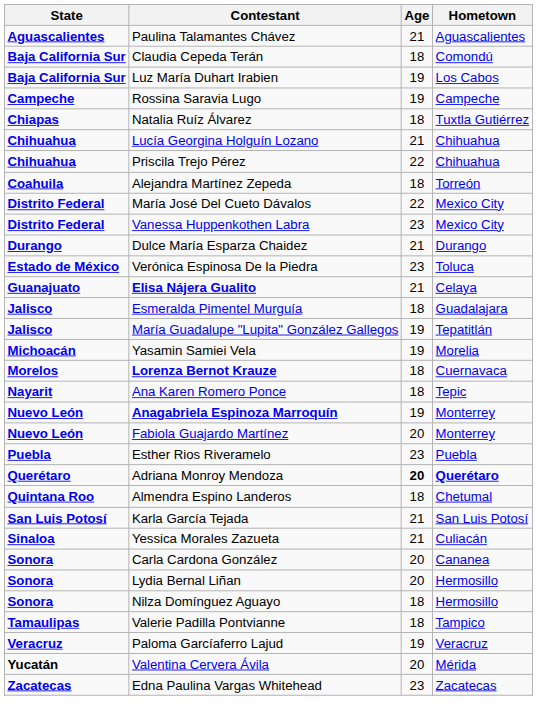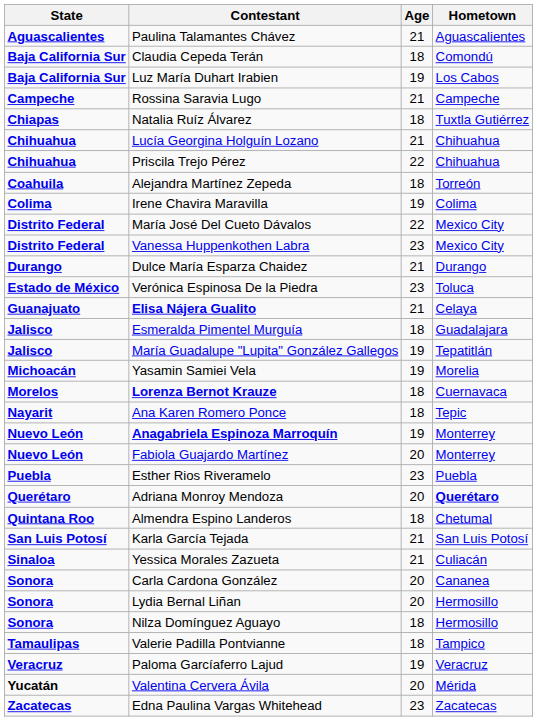 <table class="wikitable sortable" style="font-size:95%;">
 <tr>
 <th>State</th>
 <th>Contestant</th>
 <th>Age</th>
 <th>Hometown</th>
 </tr>
 <tr>
 <td><strong> <a href='#'>Aguascalientes</a></strong></td>
 <td>Paulina Talamantes Chávez</td>
 <td align="center">21</td>
 <td><a href='#'>Aguascalientes</a></td>
 </tr>
 <tr>
 <td><strong> <a href='#'>Baja California Sur</a></strong></td>
 <td>Claudia Cepeda Terán</td>
 <td align="center">18</td>
 <td><a href='#'>Comondú</a></td>
 </tr>
 <tr>
 <td><strong> <a href='#'>Baja California Sur</a></strong></td>
 <td>Luz María Duhart Irabien</td>
 <td align="center">19</td>
 <td><a href='#'>Los Cabos</a></td>
 </tr>
 <tr>
 <td><strong> <a href='#'>Campeche</a></strong></td>
 <td>Rossina Saravia Lugo</td>
-<td align="center">19</td>
+<td align="center">21</td>
 <td><a href='#'>Campeche</a></td>
 </tr>
 <tr>
 <td><strong> <a href='#'>Chiapas</a></strong></td>
 <td>Natalia Ruíz Álvarez</td>
 <td align="center">18</td>
 <td><a href='#'>Tuxtla Gutiérrez</a></td>
 </tr>
 <tr>
 <td><strong> <a href='#'>Chihuahua</a></strong></td>
 <td><a href='#'>Lucía Georgina Holguín Lozano</a></td>
 <td align="center">21</td>
 <td><a href='#'>Chihuahua</a></td>
 </tr>
 <tr>
 <td><strong> <a href='#'>Chihuahua</a></strong></td>
 <td>Priscila Trejo Pérez</td>
 <td align="center">22</td>
 <td><a href='#'>Chihuahua</a></td>
 </tr>
 <tr>
 <td><strong> <a href='#'>Coahuila</a></strong></td>
 <td>Alejandra Martínez Zepeda</td>
 <td align="center">18</td>
 <td><a href='#'>Torreón</a></td>
+</tr>
+<tr>
+<td><strong> <a href='#'>Colima</a></strong></td>
+<td>Irene Chavira Maravilla</td>
+<td align="center">19</td>
+<td><a href='#'>Colima</a></td>
 </tr>
 <tr>
 <td><strong> <a href='#'>Distrito Federal</a></strong></td>
 <td>María José Del Cueto Dávalos</td>
 <td align="center">22</td>
 <td><a href='#'>Mexico City</a></td>
 </tr>
 <tr>
 <td><strong> <a href='#'>Distrito Federal</a></strong></td>
 <td><a href='#'>Vanessa Huppenkothen Labra</a></td>
 <td align="center">23</td>
 <td><a href='#'>Mexico City</a></td>
 </tr>
 <tr>
 <td><strong> <a href='#'>Durango</a></strong></td>
 <td>Dulce María Esparza Chaidez</td>
 <td align="center">21</td>
 <td><a href='#'>Durango</a></td>
 </tr>
 <tr>
 <td><strong> <a href='#'>Estado de México</a></strong></td>
 <td>Verónica Espinosa De la Piedra</td>
 <td align="center">23</td>
 <td><a href='#'>Toluca</a></td>
 </tr>
 <tr>
 <td><strong> <a href='#'>Guanajuato</a></strong></td>
 <td><strong><a href='#'>Elisa Nájera Gualito</a></strong></td>
 <td align="center">21</td>
 <td><a href='#'>Celaya</a></td>
 </tr>
 <tr>
 <td><strong> <a href='#'>Jalisco</a></strong></td>
 <td><a href='#'>Esmeralda Pimentel Murguía</a></td>
 <td align="center">18</td>
 <td><a href='#'>Guadalajara</a></td>
 </tr>
 <tr>
 <td><strong> <a href='#'>Jalisco</a></strong></td>
 <td><a href='#'>María Guadalupe "Lupita" González Gallegos</a></td>
 <td align="center">19</td>
 <td><a href='#'>Tepatitlán</a></td>
 </tr>
 <tr>
 <td><strong> <a href='#'>Michoacán</a></strong></td>
 <td>Yasamin Samiei Vela</td>
 <td align="center">19</td>
 <td><a href='#'>Morelia</a></td>
 </tr>
 <tr>
 <td><strong> <a href='#'>Morelos</a></strong></td>
 <td><strong><a href='#'>Lorenza Bernot Krauze</a></strong></td>
 <td align="center">18</td>
 <td><a href='#'>Cuernavaca</a></td>
 </tr>
 <tr>
 <td><strong> <a href='#'>Nayarit</a></strong></td>
 <td><a href='#'>Ana Karen Romero Ponce</a></td>
 <td align="center">18</td>
 <td><a href='#'>Tepic</a></td>
 </tr>
 <tr>
 <td><strong> <a href='#'>Nuevo León</a></strong></td>
 <td><strong><a href='#'>Anagabriela Espinoza Marroquín</a></strong></td>
 <td align="center">19</td>
 <td><a href='#'>Monterrey</a></td>
 </tr>
 <tr>
 <td><strong> <a href='#'>Nuevo León</a></strong></td>
 <td><a href='#'>Fabiola Guajardo Martínez</a></td>
 <td align="center">20</td>
 <td><a href='#'>Monterrey</a></td>
 </tr>
 <tr>
 <td><strong> <a href='#'>Puebla</a></strong></td>
 <td>Esther Rios Riveramelo</td>
 <td align="center">23</td>
 <td><a href='#'>Puebla</a></td>
 </tr>
 <tr>
 <td><strong> <a href='#'>Querétaro</a></strong></td>
 <td>Adriana Monroy Mendoza</td>
-<td align="center"><strong>20</strong></td>
+<td align="center">20</td>
 <td><strong><a href='#'>Querétaro</a></strong></td>
 </tr>
 <tr>
 <td><strong> <a href='#'>Quintana Roo</a></strong></td>
 <td>Almendra Espino Landeros</td>
 <td align="center">18</td>
 <td><a href='#'>Chetumal</a></td>
 </tr>
 <tr>
 <td><strong> <a href='#'>San Luis Potosí</a></strong></td>
 <td>Karla García Tejada</td>
 <td align="center">21</td>
 <td><a href='#'>San Luis Potosí</a></td>
 </tr>
 <tr>
 <td><strong> <a href='#'>Sinaloa</a></strong></td>
 <td>Yessica Morales Zazueta</td>
 <td align="center">21</td>
 <td><a href='#'>Culiacán</a></td>
 </tr>
 <tr>
 <td><strong> <a href='#'>Sonora</a></strong></td>
 <td>Carla Cardona González</td>
 <td align="center">20</td>
 <td><a href='#'>Cananea</a></td>
 </tr>
 <tr>
 <td><strong> <a href='#'>Sonora</a></strong></td>
 <td>Lydia Bernal Liñan</td>
 <td align="center">20</td>
 <td><a href='#'>Hermosillo</a></td>
 </tr>
 <tr>
 <td><strong> <a href='#'>Sonora</a></strong></td>
 <td>Nilza Domínguez Aguayo</td>
 <td align="center">18</td>
 <td><a href='#'>Hermosillo</a></td>
 </tr>
 <tr>
 <td><strong> <a href='#'>Tamaulipas</a></strong></td>
 <td>Valerie Padilla Pontvianne</td>
 <td align="center">18</td>
 <td><a href='#'>Tampico</a></td>
 </tr>
 <tr>
 <td><strong> <a href='#'>Veracruz</a></strong></td>
 <td>Paloma Garcíaferro Lajud</td>
 <td align="center">19</td>
 <td><a href='#'>Veracruz</a></td>
 </tr>
 <tr>
 <td><strong> Yucatán</strong></td>
 <td><a href='#'>Valentina Cervera Ávila</a></td>
 <td align="center">20</td>
 <td><a href='#'>Mérida</a></td>
 </tr>
 <tr>
 <td><strong> <a href='#'>Zacatecas</a></strong></td>
 <td>Edna Paulina Vargas Whitehead</td>
 <td align="center">23</td>
 <td><a href='#'>Zacatecas</a></td>
 </tr>
 </table>
